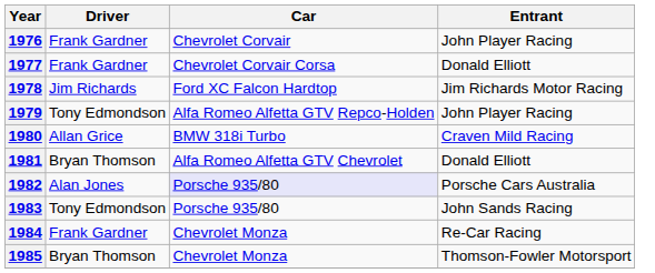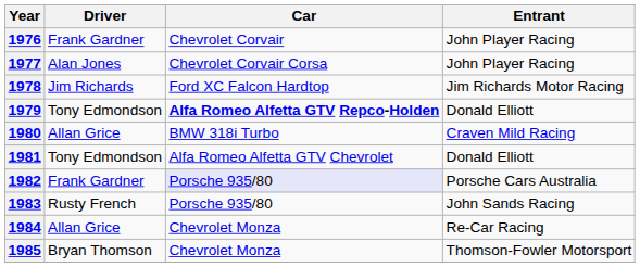 <table class="wikitable">
 <tr style="font-weight:bold">
 <th>Year</th>
 <th>Driver</th>
 <th>Car</th>
 <th>Entrant</th>
 </tr>
 <tr>
 <th><a href='#'>1976</a></th>
 <td> <a href='#'>Frank Gardner</a></td>
 <td><a href='#'>Chevrolet Corvair</a></td>
 <td>John Player Racing</td>
 </tr>
 <tr>
 <th><a href='#'>1977</a></th>
-<td> <a href='#'>Frank Gardner</a></td>
+<td> <a href='#'>Alan Jones</a></td>
 <td><a href='#'>Chevrolet Corvair Corsa</a></td>
-<td>Donald Elliott</td>
+<td>John Player Racing</td>
 </tr>
 <tr>
 <th><a href='#'>1978</a></th>
 <td> <a href='#'>Jim Richards</a></td>
 <td><a href='#'>Ford XC Falcon Hardtop</a></td>
 <td>Jim Richards Motor Racing</td>
 </tr>
 <tr>
 <th><a href='#'>1979</a></th>
 <td> Tony Edmondson</td>
-<td><a href='#'>Alfa Romeo Alfetta GTV</a> <a href='#'>Repco</a>-<a href='#'>Holden</a></td>
-<td>John Player Racing</td>
+<td><strong><a href='#'>Alfa Romeo Alfetta GTV</a> <a href='#'>Repco</a>-<a href='#'>Holden</a></strong></td>
+<td>Donald Elliott</td>
 </tr>
 <tr>
 <th><a href='#'>1980</a></th>
 <td> <a href='#'>Allan Grice</a></td>
 <td><a href='#'>BMW 318i Turbo</a></td>
 <td><a href='#'>Craven Mild Racing</a></td>
 </tr>
 <tr>
 <th><a href='#'>1981</a></th>
-<td> Bryan Thomson</td>
+<td> Tony Edmondson</td>
 <td><a href='#'>Alfa Romeo Alfetta GTV</a> <a href='#'>Chevrolet</a></td>
 <td>Donald Elliott</td>
 </tr>
 <tr>
 <th><a href='#'>1982</a></th>
-<td> <a href='#'>Alan Jones</a></td>
+<td> <a href='#'>Frank Gardner</a></td>
 <td style="background: lavender;"><a href='#'>Porsche 935</a>/80</td>
 <td>Porsche Cars Australia</td>
 </tr>
 <tr>
 <th><a href='#'>1983</a></th>
-<td> Tony Edmondson</td>
+<td> Rusty French</td>
 <td><a href='#'>Porsche 935</a>/80</td>
 <td>John Sands Racing</td>
 </tr>
 <tr>
 <th><a href='#'>1984</a></th>
-<td> <a href='#'>Frank Gardner</a></td>
+<td> <a href='#'>Allan Grice</a></td>
 <td><a href='#'>Chevrolet Monza</a></td>
 <td>Re-Car Racing</td>
 </tr>
 <tr>
 <th><a href='#'>1985</a></th>
 <td> Bryan Thomson</td>
 <td><a href='#'>Chevrolet Monza</a></td>
 <td>Thomson-Fowler Motorsport</td>
 </tr>
 <tr>
 </tr>
 </table>
